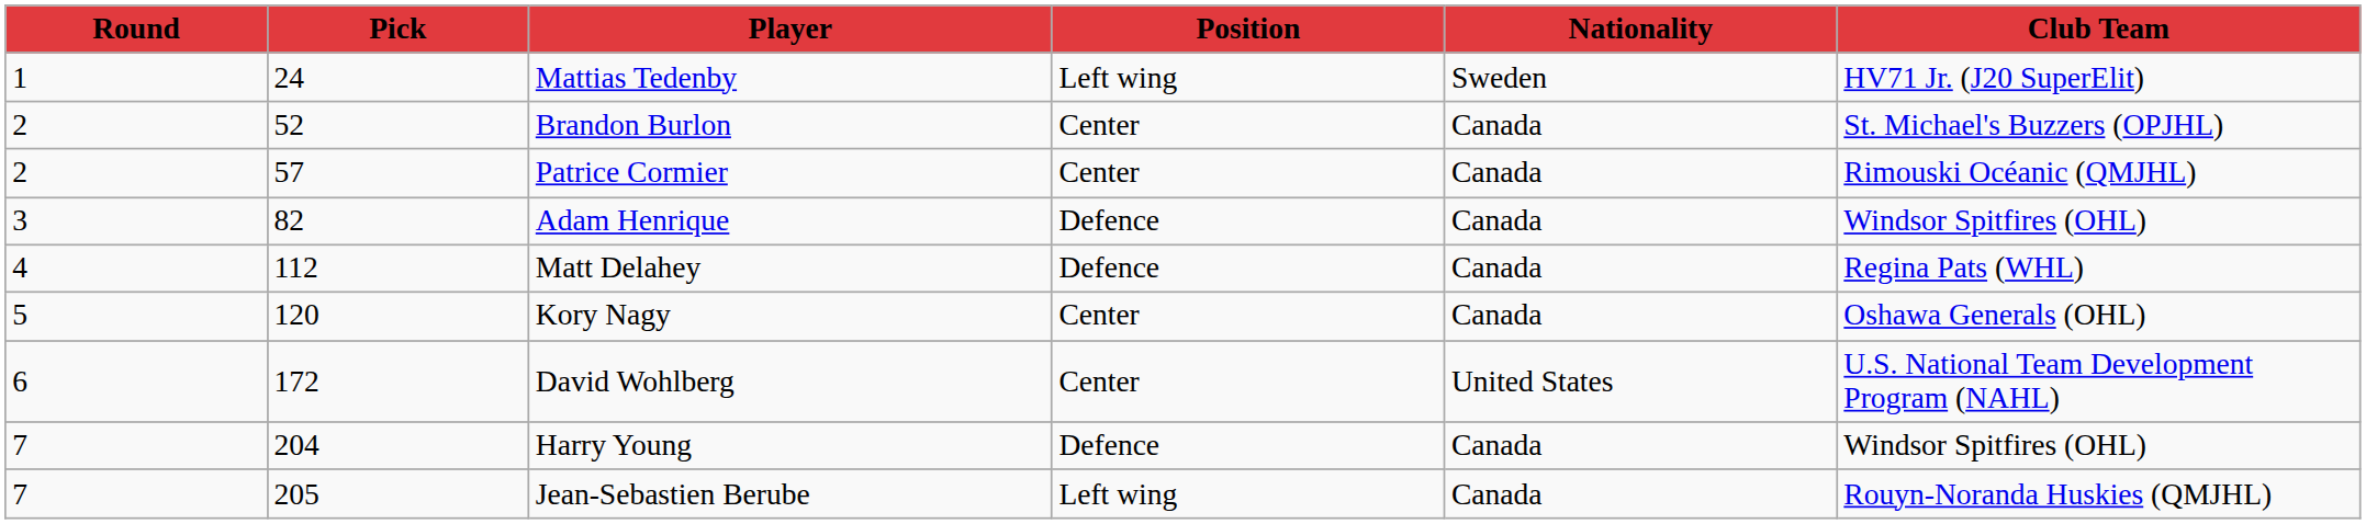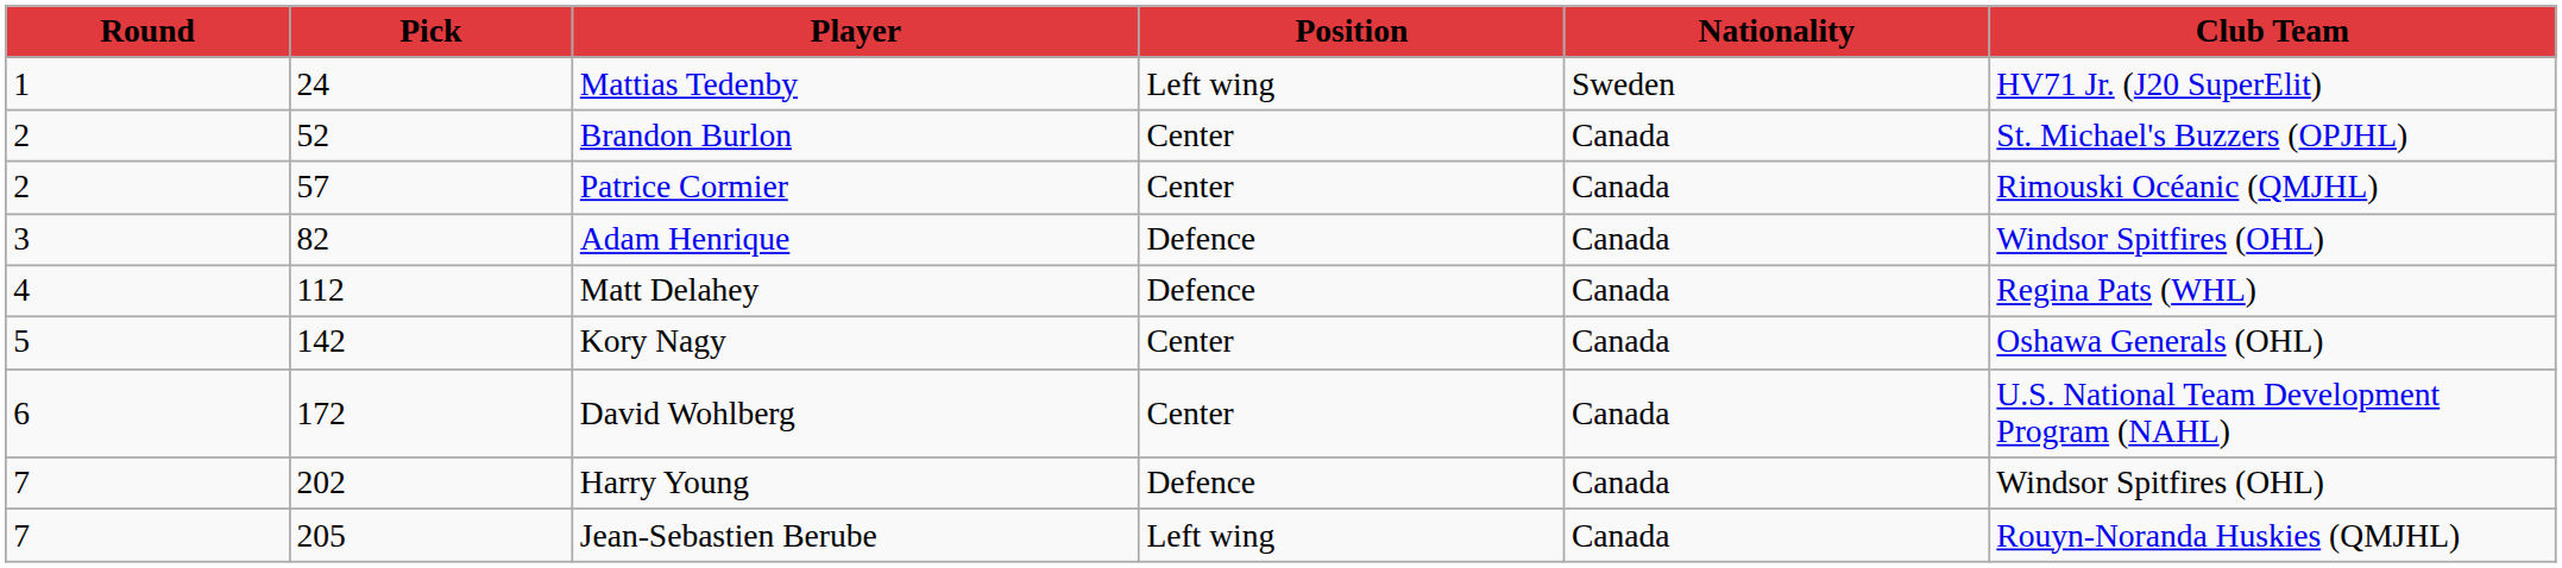 <table class="wikitable">
 <tr>
 <th style="background:#E13A3E; color:#000000" width="10%">Round</th>
 <th style="background:#E13A3E; color:#000000" width="10%">Pick</th>
 <th style="background:#E13A3E; color:#000000" width="20%">Player</th>
 <th style="background:#E13A3E; color:#000000" width="15%">Position</th>
 <th style="background:#E13A3E; color:#000000" width="15%">Nationality</th>
 <th style="background:#E13A3E; color:#000000" width="20%">Club Team</th>
 </tr>
 <tr>
 <td>1</td>
 <td>24</td>
 <td><a href='#'>Mattias Tedenby</a></td>
 <td>Left wing</td>
 <td>Sweden</td>
 <td><a href='#'>HV71 Jr.</a> (<a href='#'>J20 SuperElit</a>)</td>
 </tr>
 <tr>
 <td>2</td>
 <td>52</td>
 <td><a href='#'>Brandon Burlon</a></td>
 <td>Center</td>
 <td>Canada</td>
 <td><a href='#'>St. Michael's Buzzers</a> (<a href='#'>OPJHL</a>)</td>
 </tr>
 <tr>
 <td>2</td>
 <td>57</td>
 <td><a href='#'>Patrice Cormier</a></td>
 <td>Center</td>
 <td>Canada</td>
 <td><a href='#'>Rimouski Océanic</a> (<a href='#'>QMJHL</a>)</td>
 </tr>
 <tr>
 <td>3</td>
 <td>82</td>
 <td><a href='#'>Adam Henrique</a></td>
 <td>Defence</td>
 <td>Canada</td>
 <td><a href='#'>Windsor Spitfires</a> (<a href='#'>OHL</a>)</td>
 </tr>
 <tr>
 <td>4</td>
 <td>112</td>
 <td>Matt Delahey</td>
 <td>Defence</td>
 <td>Canada</td>
 <td><a href='#'>Regina Pats</a> (<a href='#'>WHL</a>)</td>
 </tr>
 <tr>
 <td>5</td>
-<td>120</td>
+<td>142</td>
 <td>Kory Nagy</td>
 <td>Center</td>
 <td>Canada</td>
 <td><a href='#'>Oshawa Generals</a> (OHL)</td>
 </tr>
 <tr>
 <td>6</td>
 <td>172</td>
 <td>David Wohlberg</td>
 <td>Center</td>
-<td>United States</td>
+<td>Canada</td>
 <td><a href='#'>U.S. National Team Development Program</a> (<a href='#'>NAHL</a>)</td>
 </tr>
 <tr>
 <td>7</td>
-<td>204</td>
+<td>202</td>
 <td>Harry Young</td>
 <td>Defence</td>
 <td>Canada</td>
 <td>Windsor Spitfires (OHL)</td>
 </tr>
 <tr>
 <td>7</td>
 <td>205</td>
 <td>Jean-Sebastien Berube</td>
 <td>Left wing</td>
 <td>Canada</td>
 <td><a href='#'>Rouyn-Noranda Huskies</a> (QMJHL)</td>
 </tr>
 </table>
